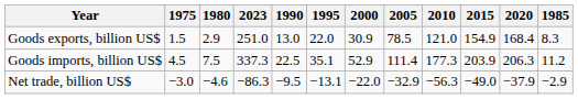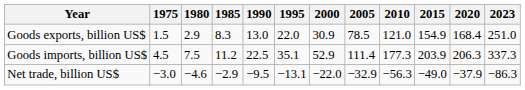 <table class="wikitable">
 <tr>
 <th>Year</th>
 <th>1975</th>
 <th>1980</th>
-<th>2023</th>
+<th>1985</th>
 <th>1990</th>
 <th>1995</th>
 <th>2000</th>
 <th>2005</th>
 <th>2010</th>
 <th>2015</th>
 <th>2020</th>
-<th>1985</th>
+<th>2023</th>
 </tr>
 <tr>
 <td>Goods exports, billion US$</td>
 <td>1.5</td>
 <td>2.9</td>
-<td>251.0</td>
+<td>8.3</td>
 <td>13.0</td>
 <td>22.0</td>
 <td>30.9</td>
 <td>78.5</td>
 <td>121.0</td>
 <td>154.9</td>
 <td>168.4</td>
-<td>8.3</td>
+<td>251.0</td>
 </tr>
 <tr>
 <td>Goods imports, billion US$</td>
 <td>4.5</td>
 <td>7.5</td>
-<td>337.3</td>
+<td>11.2</td>
 <td>22.5</td>
 <td>35.1</td>
 <td>52.9</td>
 <td>111.4</td>
 <td>177.3</td>
 <td>203.9</td>
 <td>206.3</td>
-<td>11.2</td>
+<td>337.3</td>
 </tr>
 <tr>
 <td>Net trade, billion US$</td>
 <td>−3.0</td>
 <td>−4.6</td>
-<td>−86.3</td>
+<td>−2.9</td>
 <td>−9.5</td>
 <td>−13.1</td>
 <td>−22.0</td>
 <td>−32.9</td>
 <td>−56.3</td>
 <td>−49.0</td>
 <td>−37.9</td>
-<td>−2.9</td>
+<td>−86.3</td>
 </tr>
 </table>
